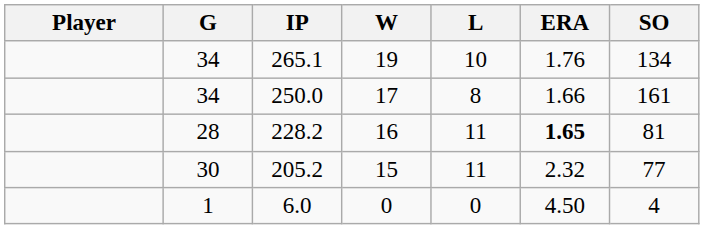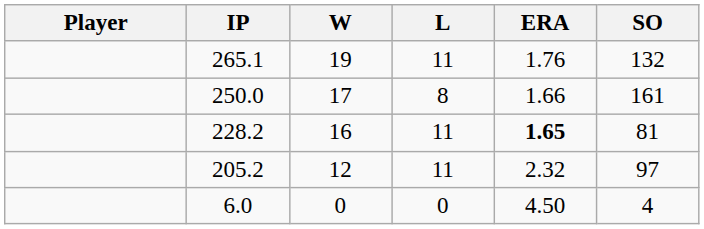 <table class="wikitable sortable">
 <tr>
 <th bgcolor="#DDDDFF" width="16%">Player</th>
-<th bgcolor="#DDDDFF" width="9%">G</th>
 <th bgcolor="#DDDDFF" width="9%">IP</th>
 <th bgcolor="#DDDDFF" width="9%">W</th>
 <th bgcolor="#DDDDFF" width="9%">L</th>
 <th bgcolor="#DDDDFF" width="9%">ERA</th>
 <th bgcolor="#DDDDFF" width="9%">SO</th>
 </tr>
 <tr align="center">
 <td></td>
-<td>34</td>
 <td>265.1</td>
 <td>19</td>
-<td>10</td>
+<td>11</td>
 <td>1.76</td>
-<td>134</td>
+<td>132</td>
 </tr>
 <tr align="center">
 <td></td>
-<td>34</td>
 <td>250.0</td>
 <td>17</td>
 <td>8</td>
 <td>1.66</td>
 <td>161</td>
 </tr>
 <tr align="center">
 <td></td>
-<td>28</td>
 <td>228.2</td>
 <td>16</td>
 <td>11</td>
 <td><strong>1.65</strong></td>
 <td>81</td>
 </tr>
 <tr align="center">
 <td></td>
-<td>30</td>
 <td>205.2</td>
-<td>15</td>
+<td>12</td>
 <td>11</td>
 <td>2.32</td>
-<td>77</td>
+<td>97</td>
 </tr>
 <tr align="center">
 <td></td>
-<td>1</td>
 <td>6.0</td>
 <td>0</td>
 <td>0</td>
 <td>4.50</td>
 <td>4</td>
 </tr>
 </table>
